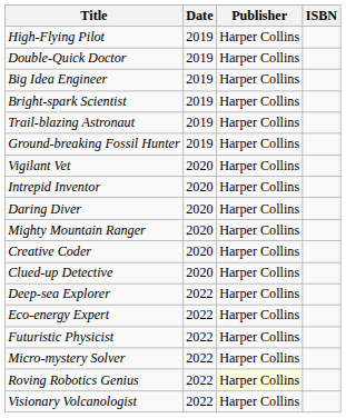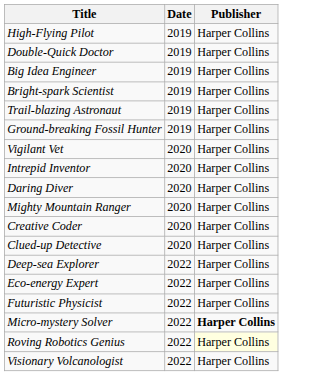 <table class="wikitable">
 <tr>
 <th>Title</th>
 <th>Date</th>
 <th>Publisher</th>
-<th>ISBN</th>
 </tr>
 <tr>
 <td><em>High-Flying Pilot</em></td>
 <td>2019</td>
 <td>Harper Collins</td>
-<td></td>
 </tr>
 <tr>
 <td><em>Double-Quick Doctor</em></td>
 <td>2019</td>
 <td>Harper Collins</td>
-<td></td>
 </tr>
 <tr>
 <td><em>Big Idea Engineer</em></td>
 <td>2019</td>
 <td>Harper Collins</td>
-<td></td>
 </tr>
 <tr>
 <td><em>Bright-spark Scientist</em></td>
 <td>2019</td>
 <td>Harper Collins</td>
-<td></td>
 </tr>
 <tr>
 <td><em>Trail-blazing Astronaut</em></td>
 <td>2019</td>
 <td>Harper Collins</td>
-<td></td>
 </tr>
 <tr>
 <td><em>Ground-breaking Fossil Hunter</em></td>
 <td>2019</td>
 <td>Harper Collins</td>
-<td></td>
 </tr>
 <tr>
 <td><em>Vigilant Vet</em></td>
 <td>2020</td>
 <td>Harper Collins</td>
-<td></td>
 </tr>
 <tr>
 <td><em>Intrepid Inventor</em></td>
 <td>2020</td>
 <td>Harper Collins</td>
-<td></td>
 </tr>
 <tr>
 <td><em>Daring Diver</em></td>
 <td>2020</td>
 <td>Harper Collins</td>
-<td></td>
 </tr>
 <tr>
 <td><em>Mighty Mountain Ranger</em></td>
 <td>2020</td>
 <td>Harper Collins</td>
-<td></td>
 </tr>
 <tr>
 <td><em>Creative Coder</em></td>
 <td>2020</td>
 <td>Harper Collins</td>
-<td></td>
 </tr>
 <tr>
 <td><em>Clued-up Detective</em></td>
 <td>2020</td>
 <td>Harper Collins</td>
-<td></td>
 </tr>
 <tr>
 <td><em>Deep-sea Explorer</em></td>
 <td>2022</td>
 <td>Harper Collins</td>
-<td></td>
 </tr>
 <tr>
 <td><em>Eco-energy Expert</em></td>
 <td>2022</td>
 <td>Harper Collins</td>
-<td></td>
 </tr>
 <tr>
 <td><em>Futuristic Physicist</em></td>
 <td>2022</td>
 <td>Harper Collins</td>
-<td></td>
 </tr>
 <tr>
 <td><em>Micro-mystery Solver</em></td>
 <td>2022</td>
-<td>Harper Collins</td>
-<td></td>
+<td><strong>Harper Collins</strong></td>
 </tr>
 <tr>
 <td><em>Roving Robotics Genius</em></td>
 <td>2022</td>
 <td style="background: lightyellow;">Harper Collins</td>
-<td></td>
 </tr>
 <tr>
 <td><em>Visionary Volcanologist</em></td>
 <td>2022</td>
 <td>Harper Collins</td>
-<td></td>
 </tr>
 </table>
